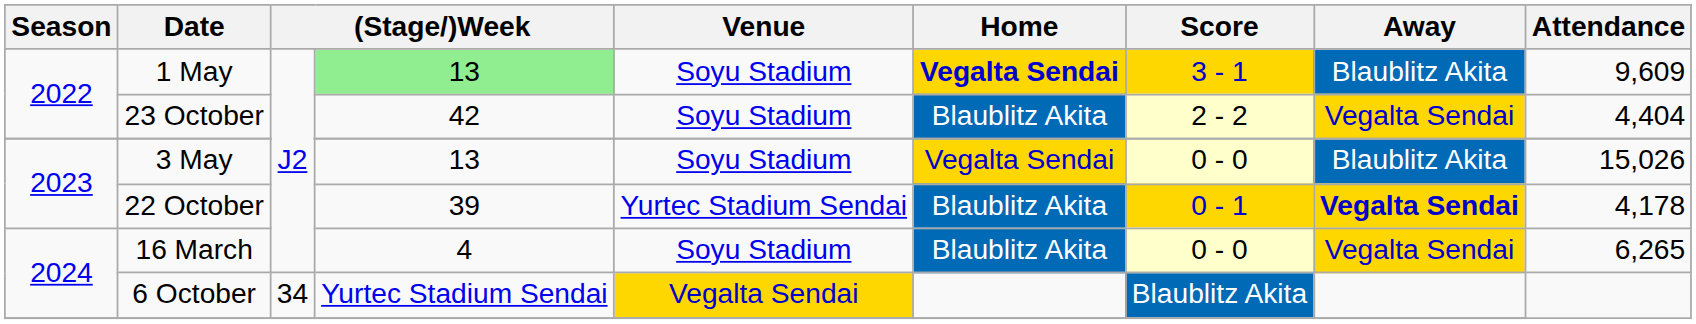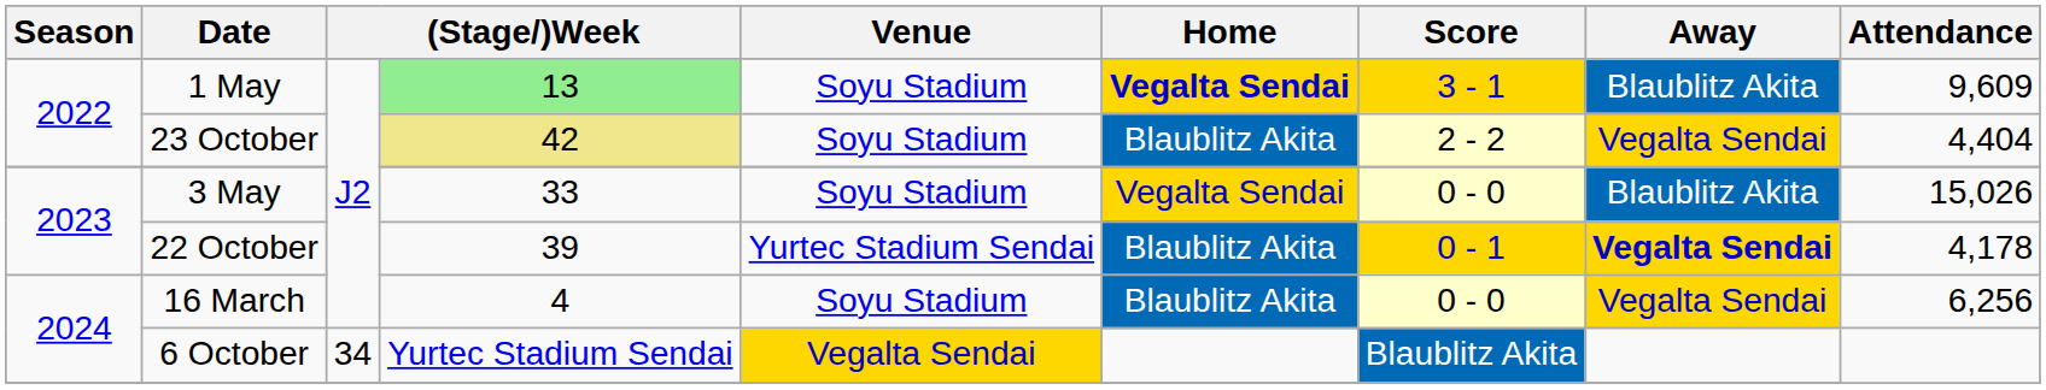 <table class="wikitable" style="border-collapse:collapse; text-align:center; font-size:100%;">
 <tr>
 <th>Season</th>
 <th>Date</th>
 <th colspan="2">(Stage/)Week</th>
 <th>Venue</th>
 <th>Home</th>
 <th>Score</th>
 <th>Away</th>
 <th>Attendance</th>
 </tr>
 <tr>
 <td rowspan="2"><a href='#'>2022</a></td>
 <td>1 May</td>
 <td rowspan="6"><a href='#'>J2</a></td>
 <td style="background: lightgreen;">13</td>
 <td><a href='#'>Soyu Stadium</a></td>
 <td style="color:#0000CD; background:#FFD700;"><strong>Vegalta Sendai</strong></td>
 <td style="color:#0000CD; background:#FFD700;">3 - 1</td>
 <td style="color:white; background:#006AB6;">Blaublitz Akita</td>
 <td align=right>9,609</td>
 </tr>
 <tr>
 <td>23 October</td>
-<td>42</td>
+<td style="background: khaki;">42</td>
 <td><a href='#'>Soyu Stadium</a></td>
 <td style="color:white; background:#006AB6;">Blaublitz Akita</td>
 <td style="color:black; background:#FFFFCC;">2 - 2</td>
 <td style="color:#0000CD; background:#FFD700;">Vegalta Sendai</td>
 <td align=right>4,404 </td>
 </tr>
 <tr>
 </tr>
 <tr>
 <td rowspan="2"><a href='#'>2023</a></td>
 <td>3 May</td>
-<td>13</td>
+<td>33</td>
 <td><a href='#'>Soyu Stadium</a></td>
 <td style="color:#0000CD; background:#FFD700;">Vegalta Sendai</td>
 <td style="color:black; background:#FFFFCC;">0 - 0</td>
 <td style="color:white; background:#006AB6;">Blaublitz Akita</td>
 <td align=right>15,026</td>
 </tr>
 <tr>
 <td>22 October</td>
 <td>39</td>
 <td><a href='#'>Yurtec Stadium Sendai</a></td>
 <td style="color:white; background:#006AB6;">Blaublitz Akita</td>
 <td style="color:#0000CD; background:#FFD700;">0 - 1</td>
 <td style="color:#0000CD; background:#FFD700;"><strong>Vegalta Sendai</strong></td>
 <td align=right>4,178</td>
 </tr>
 <tr>
 <td rowspan="2"><a href='#'>2024</a></td>
 <td>16 March</td>
 <td>4</td>
 <td><a href='#'>Soyu Stadium</a></td>
 <td style="color:white; background:#006AB6;">Blaublitz Akita</td>
 <td style="color:black; background:#FFFFCC;">0 - 0</td>
 <td style="color:#0000CD; background:#FFD700;">Vegalta Sendai</td>
-<td align=right>6,265</td>
+<td align=right>6,256</td>
 </tr>
 <tr>
 <td>6 October</td>
 <td>34</td>
 <td><a href='#'>Yurtec Stadium Sendai</a></td>
 <td style="color:#0000CD; background:#FFD700;">Vegalta Sendai</td>
 <td></td>
 <td style="color:white; background:#006AB6;">Blaublitz Akita</td>
 <td align=right></td>
 </tr>
 <tr>
 </tr>
 </table>
